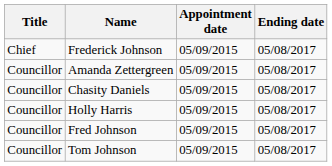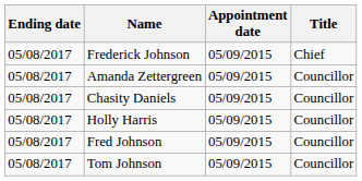 <table class="wikitable">
 <tr>
-<th>Title</th>
+<th>Ending date</th>
 <th>Name</th>
 <th>Appointment<br>date</th>
-<th>Ending date</th>
+<th>Title</th>
 </tr>
 <tr>
-<td>Chief</td>
+<td>05/08/2017</td>
 <td>Frederick Johnson</td>
 <td>05/09/2015</td>
-<td>05/08/2017</td>
+<td>Chief</td>
 </tr>
 <tr>
-<td>Councillor</td>
+<td>05/08/2017</td>
 <td>Amanda Zettergreen</td>
 <td>05/09/2015</td>
-<td>05/08/2017</td>
+<td>Councillor</td>
 </tr>
 <tr>
-<td>Councillor</td>
+<td>05/08/2017</td>
 <td>Chasity Daniels</td>
 <td>05/09/2015</td>
-<td>05/08/2017</td>
+<td>Councillor</td>
 </tr>
 <tr>
-<td>Councillor</td>
+<td>05/08/2017</td>
 <td>Holly Harris</td>
 <td>05/09/2015</td>
-<td>05/08/2017</td>
+<td>Councillor</td>
 </tr>
 <tr>
-<td>Councillor</td>
+<td>05/08/2017</td>
 <td>Fred Johnson</td>
 <td>05/09/2015</td>
-<td>05/08/2017</td>
+<td>Councillor</td>
 </tr>
 <tr>
-<td>Councillor</td>
+<td>05/08/2017</td>
 <td>Tom Johnson</td>
 <td>05/09/2015</td>
-<td>05/08/2017</td>
+<td>Councillor</td>
 </tr>
 </table>
